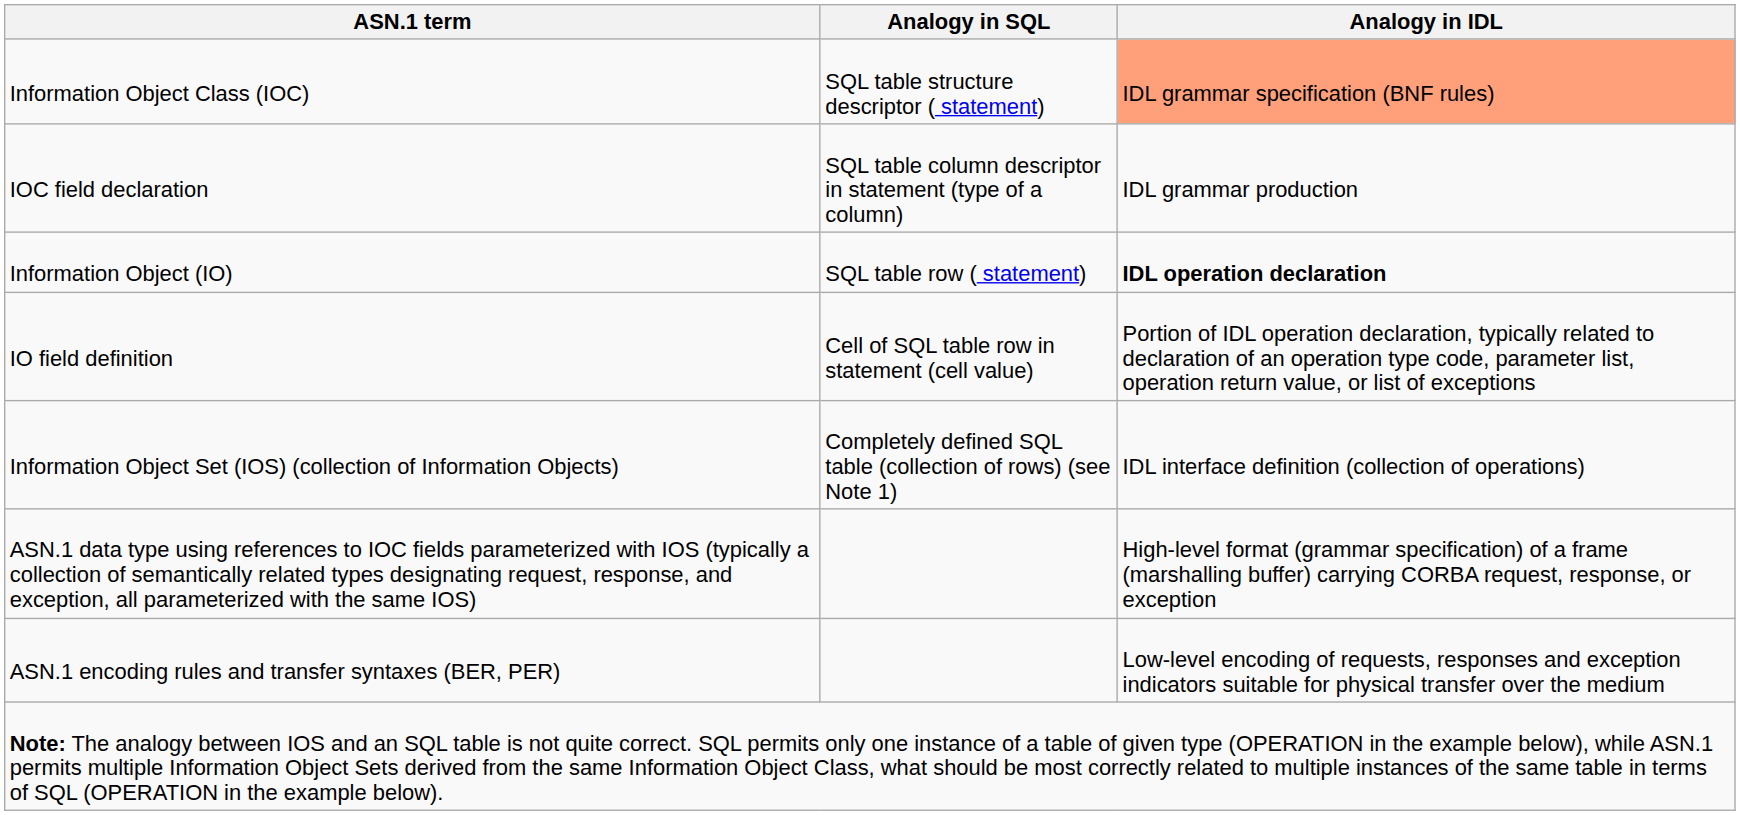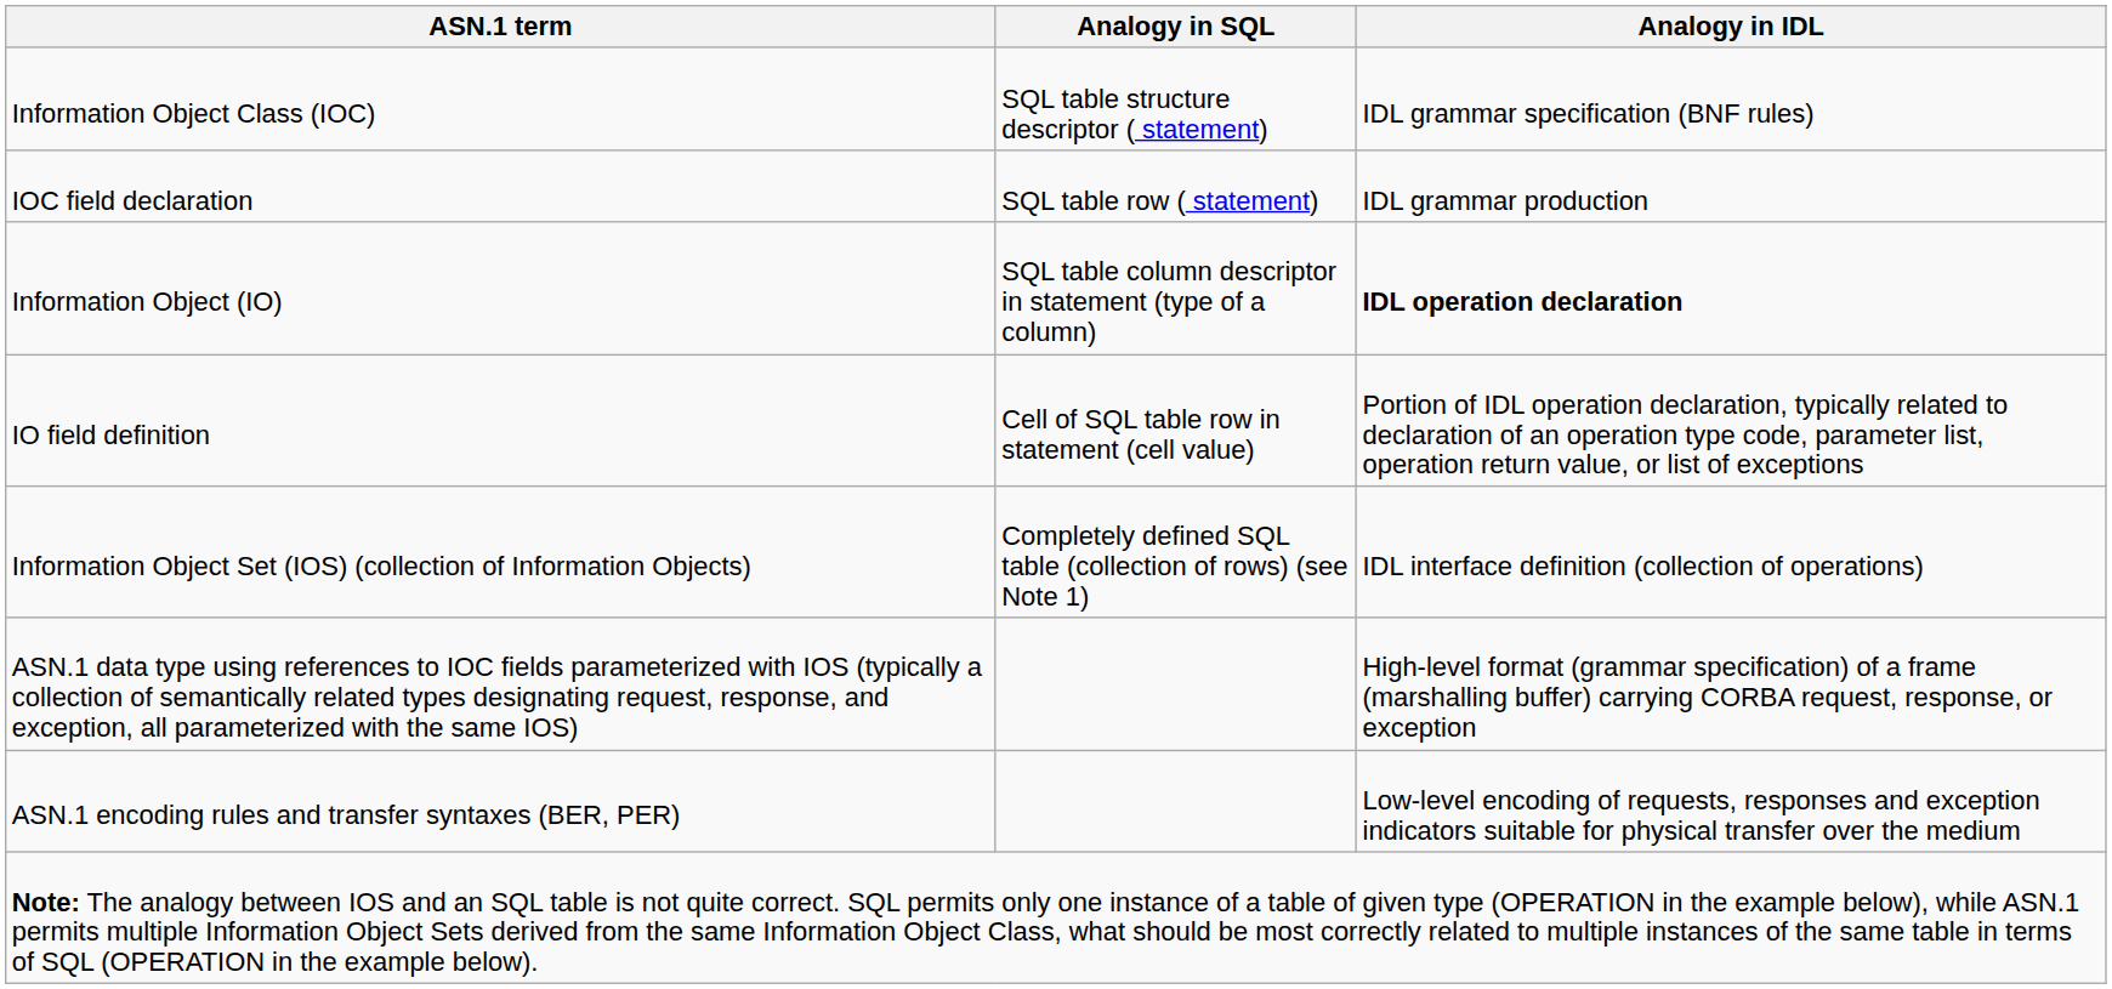 <table class="wikitable" width="100%">
 <tr>
 <th>ASN.1 term</th>
 <th>Analogy in SQL</th>
 <th>Analogy in IDL</th>
 </tr>
 <tr>
 <td><br>Information Object Class (IOC)</td>
 <td><br>SQL table structure descriptor (<a href='#'> statement</a>)</td>
-<td style="background: lightsalmon;"><br>IDL grammar specification (BNF rules)</td>
+<td><br>IDL grammar specification (BNF rules)</td>
 </tr>
 <tr>
 <td><br>IOC field declaration</td>
-<td><br>SQL table column descriptor in  statement (type of a column)</td>
+<td><br>SQL table row (<a href='#'> statement</a>)</td>
 <td><br>IDL grammar production</td>
 </tr>
 <tr>
 <td><br>Information Object (IO)</td>
-<td><br>SQL table row (<a href='#'> statement</a>)</td>
+<td><br>SQL table column descriptor in  statement (type of a column)</td>
 <td><strong><br>IDL operation declaration</strong></td>
 </tr>
 <tr>
 <td><br>IO field definition</td>
 <td><br>Cell of SQL table row in  statement (cell value)</td>
 <td><br>Portion of IDL operation declaration, typically related to declaration of an operation type code, parameter list, operation return value, or list of exceptions</td>
 </tr>
 <tr>
 <td><br>Information Object Set (IOS) (collection of Information Objects)</td>
 <td><br>Completely defined SQL table (collection of rows) (see Note 1)</td>
 <td><br>IDL interface definition (collection of operations)</td>
 </tr>
 <tr>
 <td><br>ASN.1 data type using references to IOC fields parameterized with IOS (typically a collection of semantically related types designating request, response, and exception, all parameterized with the same IOS)</td>
 <td></td>
 <td><br>High-level format (grammar specification) of a frame (marshalling buffer) carrying CORBA request, response, or exception</td>
 </tr>
 <tr>
 <td><br>ASN.1 encoding rules and transfer syntaxes (BER, PER)</td>
 <td></td>
 <td><br>Low-level encoding of requests, responses and exception indicators suitable for physical transfer over the medium</td>
 </tr>
 <tr>
 <td colspan="4"><br><strong>Note:</strong> The analogy between IOS and an SQL table is not quite correct. SQL permits only one instance of a table of given type (OPERATION in the example below), while ASN.1 permits multiple Information Object Sets derived from the same Information Object Class, what should be most correctly related to multiple instances of the same table in terms of SQL (OPERATION in the example below).</td>
 </tr>
 </table>
